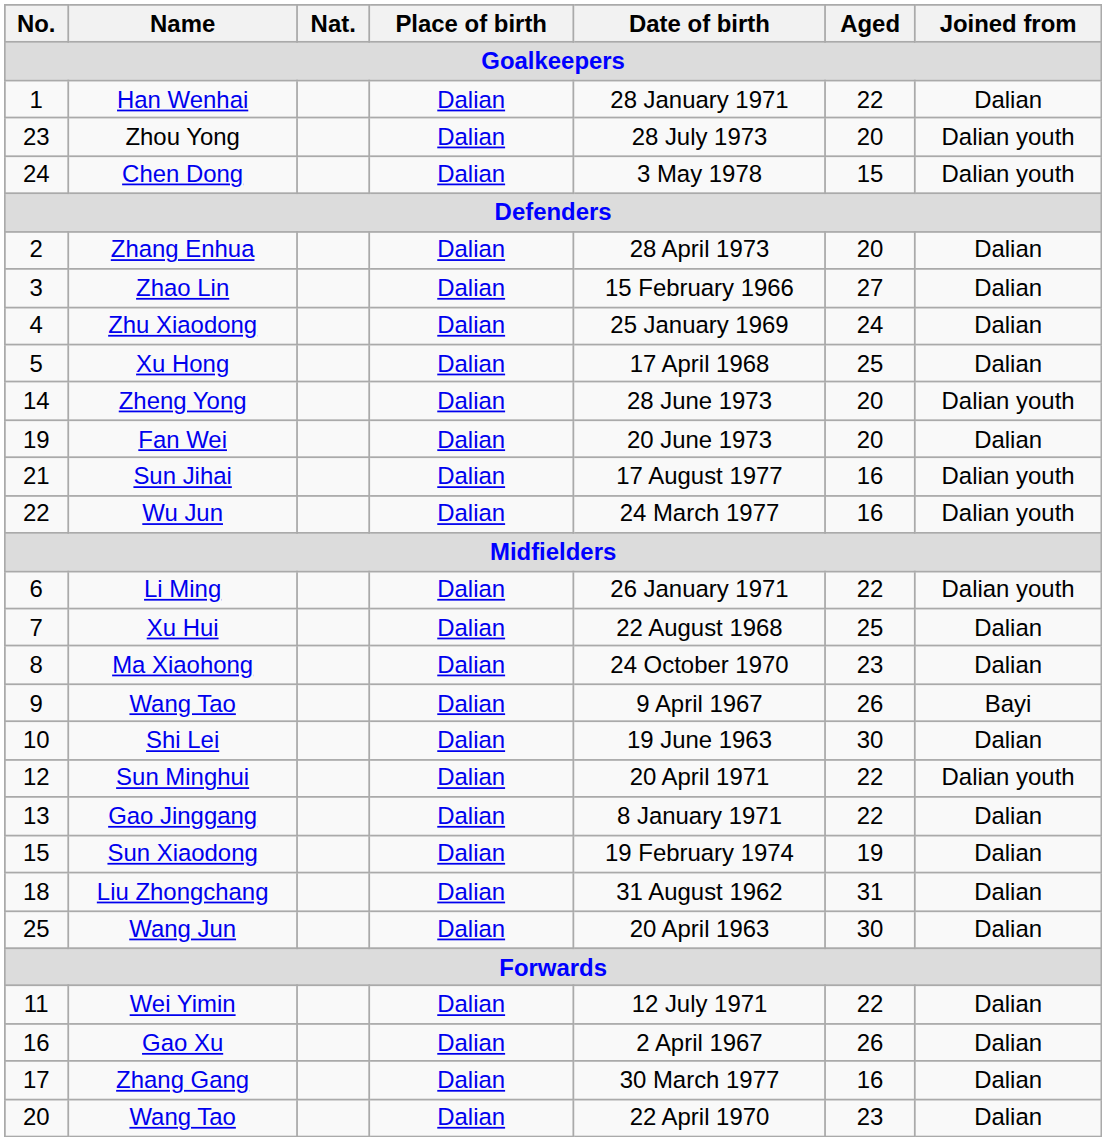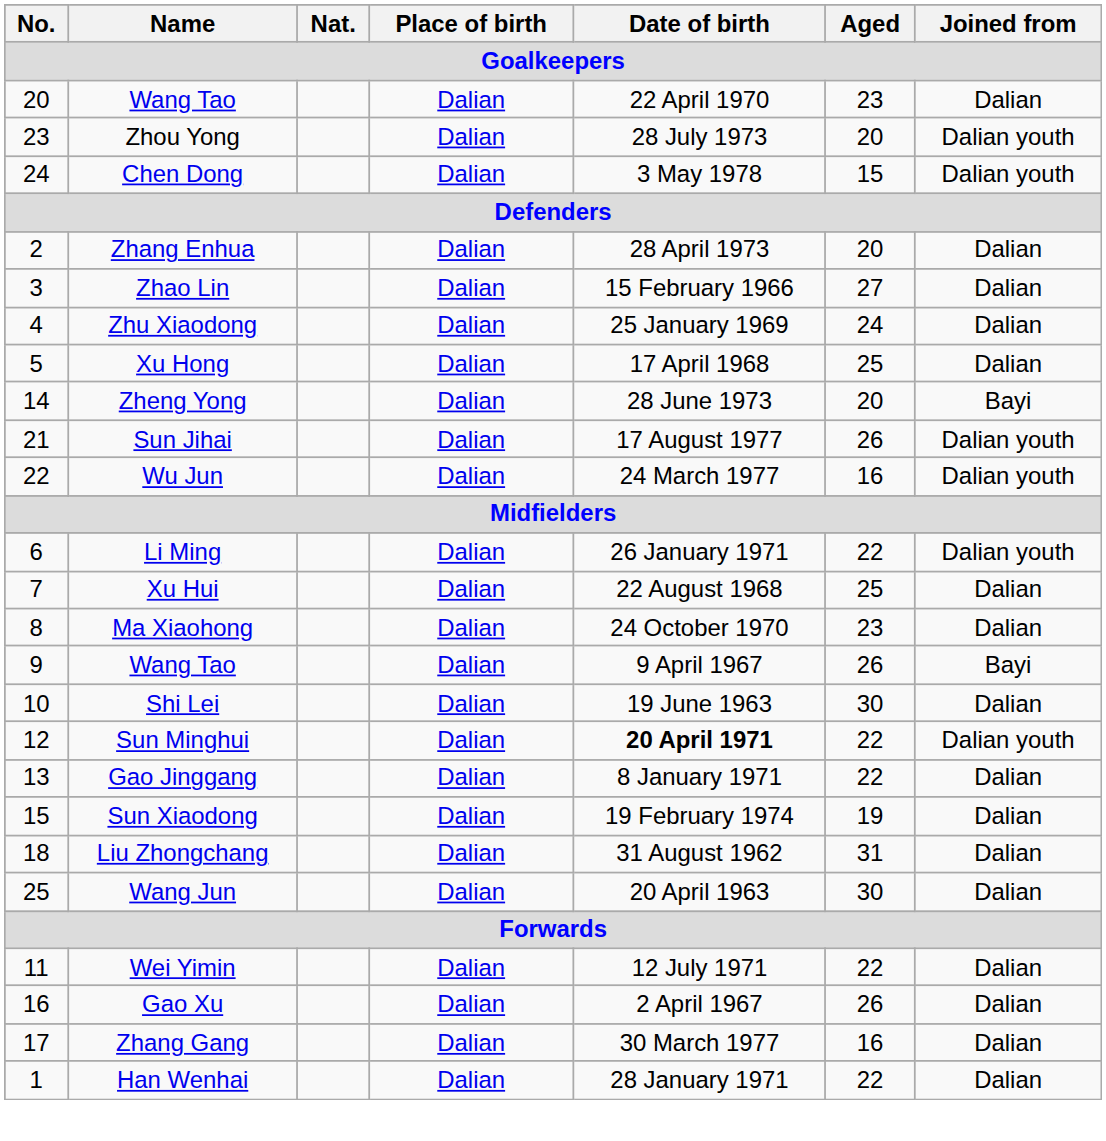 <table class="wikitable" style="text-align:center; font-size:85%; width:100%;">
 <tr>
 <th>No.</th>
 <th>Name</th>
 <th>Nat.</th>
 <th>Place of birth</th>
 <th>Date of birth</th>
 <th>Aged</th>
 <th>Joined from</th>
 </tr>
 <tr>
 <th colspan="7" style="background:#dcdcdc; color:blue; text-align:center;">Goalkeepers</th>
 </tr>
 <tr>
-<td>1</td>
-<td><a href='#'>Han Wenhai</a></td>
+<td>20</td>
+<td><a href='#'>Wang Tao</a></td>
 <td></td>
 <td><a href='#'>Dalian</a></td>
-<td>28 January 1971</td>
-<td>22</td>
+<td>22 April 1970</td>
+<td>23</td>
 <td>Dalian</td>
 </tr>
 <tr>
 <td>23</td>
 <td>Zhou Yong</td>
 <td></td>
 <td><a href='#'>Dalian</a></td>
 <td>28 July 1973</td>
 <td>20</td>
 <td>Dalian youth</td>
 </tr>
 <tr>
 <td>24</td>
 <td><a href='#'>Chen Dong</a></td>
 <td></td>
 <td><a href='#'>Dalian</a></td>
 <td>3 May 1978</td>
 <td>15</td>
 <td>Dalian youth</td>
 </tr>
 <tr>
 <th colspan="7" style="background:#dcdcdc; color:blue; text-align:center;">Defenders</th>
 </tr>
 <tr>
 <td>2</td>
 <td><a href='#'>Zhang Enhua</a></td>
 <td></td>
 <td><a href='#'>Dalian</a></td>
 <td>28 April 1973</td>
 <td>20</td>
 <td>Dalian</td>
 </tr>
 <tr>
 <td>3</td>
 <td><a href='#'>Zhao Lin</a></td>
 <td></td>
 <td><a href='#'>Dalian</a></td>
 <td>15 February 1966</td>
 <td>27</td>
 <td>Dalian</td>
 </tr>
 <tr>
 <td>4</td>
 <td><a href='#'>Zhu Xiaodong</a></td>
 <td></td>
 <td><a href='#'>Dalian</a></td>
 <td>25 January 1969</td>
 <td>24</td>
 <td>Dalian</td>
 </tr>
 <tr>
 <td>5</td>
 <td><a href='#'>Xu Hong</a></td>
 <td></td>
 <td><a href='#'>Dalian</a></td>
 <td>17 April 1968</td>
 <td>25</td>
 <td>Dalian</td>
 </tr>
 <tr>
 <td>14</td>
 <td><a href='#'>Zheng Yong</a></td>
 <td></td>
 <td><a href='#'>Dalian</a></td>
 <td>28 June 1973</td>
 <td>20</td>
-<td>Dalian youth</td>
-</tr>
-<tr>
-<td>19</td>
-<td><a href='#'>Fan Wei</a></td>
-<td></td>
-<td><a href='#'>Dalian</a></td>
-<td>20 June 1973</td>
-<td>20</td>
-<td>Dalian</td>
+<td>Bayi</td>
 </tr>
 <tr>
 <td>21</td>
 <td><a href='#'>Sun Jihai</a></td>
 <td></td>
 <td><a href='#'>Dalian</a></td>
 <td>17 August 1977</td>
-<td>16</td>
+<td>26</td>
 <td>Dalian youth</td>
 </tr>
 <tr>
 <td>22</td>
 <td><a href='#'>Wu Jun</a></td>
 <td></td>
 <td><a href='#'>Dalian</a></td>
 <td>24 March 1977</td>
 <td>16</td>
 <td>Dalian youth</td>
 </tr>
 <tr>
 <th colspan="7" style="background:#dcdcdc; color:blue; text-align:center;">Midfielders</th>
 </tr>
 <tr>
 <td>6</td>
 <td><a href='#'>Li Ming</a></td>
 <td></td>
 <td><a href='#'>Dalian</a></td>
 <td>26 January 1971</td>
 <td>22</td>
 <td>Dalian youth</td>
 </tr>
 <tr>
 <td>7</td>
 <td><a href='#'>Xu Hui</a></td>
 <td></td>
 <td><a href='#'>Dalian</a></td>
 <td>22 August 1968</td>
 <td>25</td>
 <td>Dalian</td>
 </tr>
 <tr>
 <td>8</td>
 <td><a href='#'>Ma Xiaohong</a></td>
 <td></td>
 <td><a href='#'>Dalian</a></td>
 <td>24 October 1970</td>
 <td>23</td>
 <td>Dalian</td>
 </tr>
 <tr>
 <td>9</td>
 <td><a href='#'>Wang Tao</a></td>
 <td></td>
 <td><a href='#'>Dalian</a></td>
 <td>9 April 1967</td>
 <td>26</td>
 <td>Bayi</td>
 </tr>
 <tr>
 <td>10</td>
 <td><a href='#'>Shi Lei</a></td>
 <td></td>
 <td><a href='#'>Dalian</a></td>
 <td>19 June 1963</td>
 <td>30</td>
 <td>Dalian</td>
 </tr>
 <tr>
 <td>12</td>
 <td><a href='#'>Sun Minghui</a></td>
 <td></td>
 <td><a href='#'>Dalian</a></td>
-<td>20 April 1971</td>
+<td><strong>20 April 1971</strong></td>
 <td>22</td>
 <td>Dalian youth</td>
 </tr>
 <tr>
 <td>13</td>
 <td><a href='#'>Gao Jinggang</a></td>
 <td></td>
 <td><a href='#'>Dalian</a></td>
 <td>8 January 1971</td>
 <td>22</td>
 <td>Dalian</td>
 </tr>
 <tr>
 <td>15</td>
 <td><a href='#'>Sun Xiaodong</a></td>
 <td></td>
 <td><a href='#'>Dalian</a></td>
 <td>19 February 1974</td>
 <td>19</td>
 <td>Dalian</td>
 </tr>
 <tr>
 <td>18</td>
 <td><a href='#'>Liu Zhongchang</a></td>
 <td></td>
 <td><a href='#'>Dalian</a></td>
 <td>31 August 1962</td>
 <td>31</td>
 <td>Dalian</td>
 </tr>
 <tr>
 <td>25</td>
 <td><a href='#'>Wang Jun</a></td>
 <td></td>
 <td><a href='#'>Dalian</a></td>
 <td>20 April 1963</td>
 <td>30</td>
 <td>Dalian</td>
 </tr>
 <tr>
 <th colspan="7" style="background:#dcdcdc; color:blue; text-align=center;">Forwards</th>
 </tr>
 <tr>
 <td>11</td>
 <td><a href='#'>Wei Yimin</a></td>
 <td></td>
 <td><a href='#'>Dalian</a></td>
 <td>12 July 1971</td>
 <td>22</td>
 <td>Dalian</td>
 </tr>
 <tr>
 <td>16</td>
 <td><a href='#'>Gao Xu</a></td>
 <td></td>
 <td><a href='#'>Dalian</a></td>
 <td>2 April 1967</td>
 <td>26</td>
 <td>Dalian</td>
 </tr>
 <tr>
 <td>17</td>
 <td><a href='#'>Zhang Gang</a></td>
 <td></td>
 <td><a href='#'>Dalian</a></td>
 <td>30 March 1977</td>
 <td>16</td>
 <td>Dalian</td>
 </tr>
 <tr>
-<td>20</td>
-<td><a href='#'>Wang Tao</a></td>
+<td>1</td>
+<td><a href='#'>Han Wenhai</a></td>
 <td></td>
 <td><a href='#'>Dalian</a></td>
-<td>22 April 1970</td>
-<td>23</td>
+<td>28 January 1971</td>
+<td>22</td>
 <td>Dalian</td>
 </tr>
 </table>
